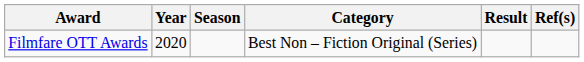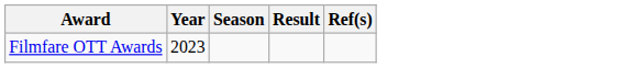 <table class="wikitable" style=font-size:85%;>
 <tr>
 <th>Award</th>
 <th>Year</th>
 <th>Season</th>
-<th>Category</th>
 <th>Result</th>
 <th>Ref(s)</th>
 </tr>
 <tr>
 <td><a href='#'>Filmfare OTT Awards</a></td>
-<td>2020</td>
+<td>2023</td>
 <td></td>
-<td>Best Non – Fiction Original (Series)</td>
 <td></td>
 <td></td>
 </tr>
 </table>
